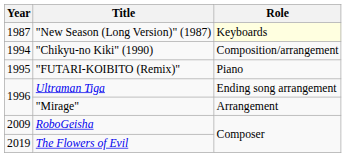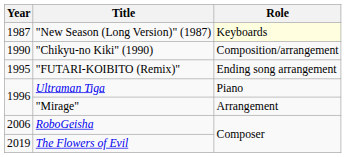 <table class="wikitable">
 <tr>
 <th>Year</th>
 <th>Title</th>
 <th>Role</th>
 </tr>
 <tr>
 <td>1987</td>
 <td>"New Season (Long Version)" (1987)</td>
 <td style="background: lightyellow;">Keyboards</td>
 </tr>
 <tr>
-<td>1994</td>
+<td>1990</td>
 <td>"Chikyu-no Kiki" (1990)</td>
 <td>Composition/arrangement</td>
 </tr>
 <tr>
 <td>1995</td>
 <td>"FUTARI-KOIBITO (Remix)"</td>
-<td>Piano</td>
+<td>Ending song arrangement</td>
 </tr>
 <tr>
 <td rowspan="2">1996</td>
 <td><em><a href='#'>Ultraman Tiga</a></em></td>
-<td>Ending song arrangement</td>
+<td>Piano</td>
 </tr>
 <tr>
 <td>"Mirage"</td>
 <td>Arrangement</td>
 </tr>
 <tr>
-<td>2009</td>
+<td>2006</td>
 <td><em><a href='#'>RoboGeisha</a></em></td>
 <td rowspan="2">Composer</td>
 </tr>
 <tr>
 <td>2019</td>
 <td><em><a href='#'>The Flowers of Evil</a></em></td>
 </tr>
 </table>
